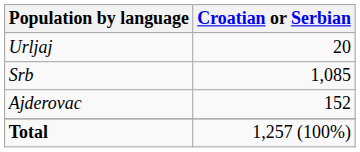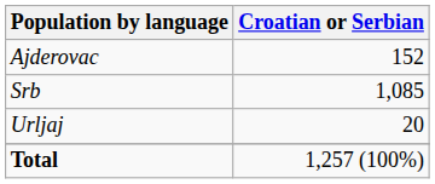 <table class="wikitable sortable">
 <tr>
 <th>Population by language</th>
 <th><a href='#'>Croatian</a> or <a href='#'>Serbian</a></th>
 </tr>
 <tr>
-<td><em>Urljaj</em></td>
-<td align="right">20</td>
+<td><em>Ajderovac</em></td>
+<td align="right">152</td>
 </tr>
 <tr>
 <td><em>Srb</em></td>
 <td align="right">1,085</td>
 </tr>
 <tr>
-<td><em>Ajderovac</em></td>
-<td align="right">152</td>
+<td><em>Urljaj</em></td>
+<td align="right">20</td>
 </tr>
 <tr>
 </tr>
 <tr>
 <td><strong>Total</strong></td>
 <td align="right">1,257 (100%)</td>
 </tr>
 </table>
